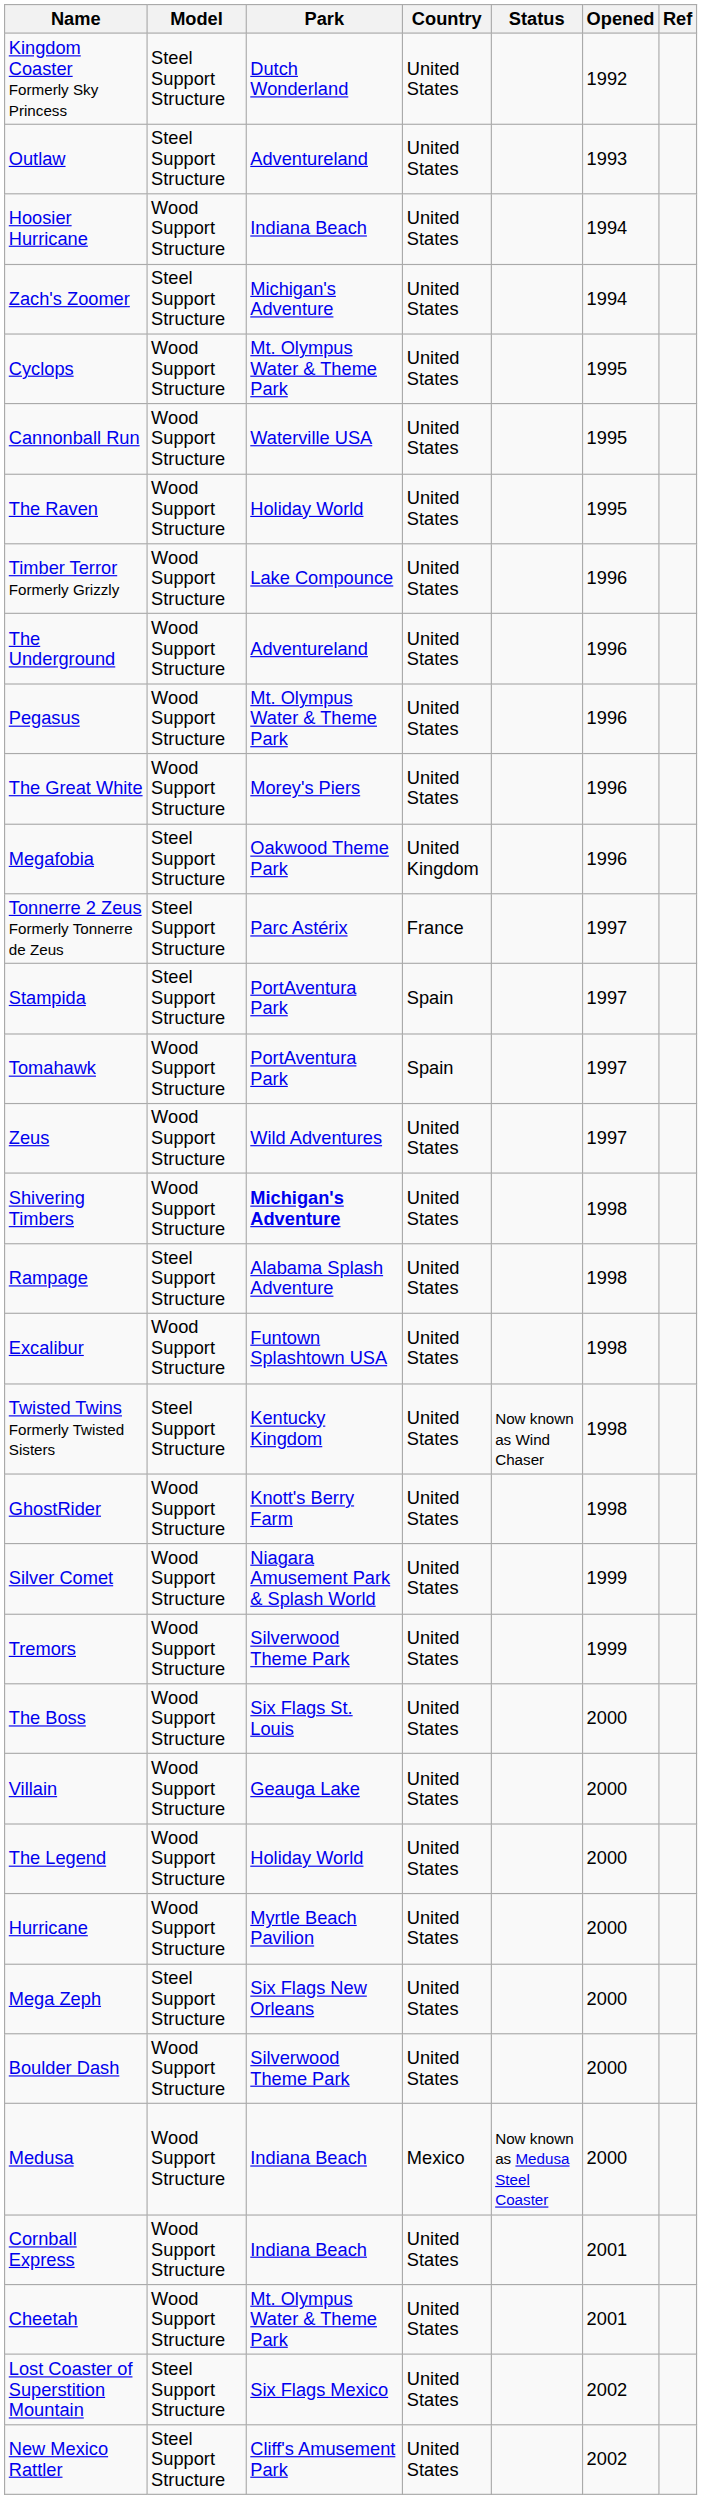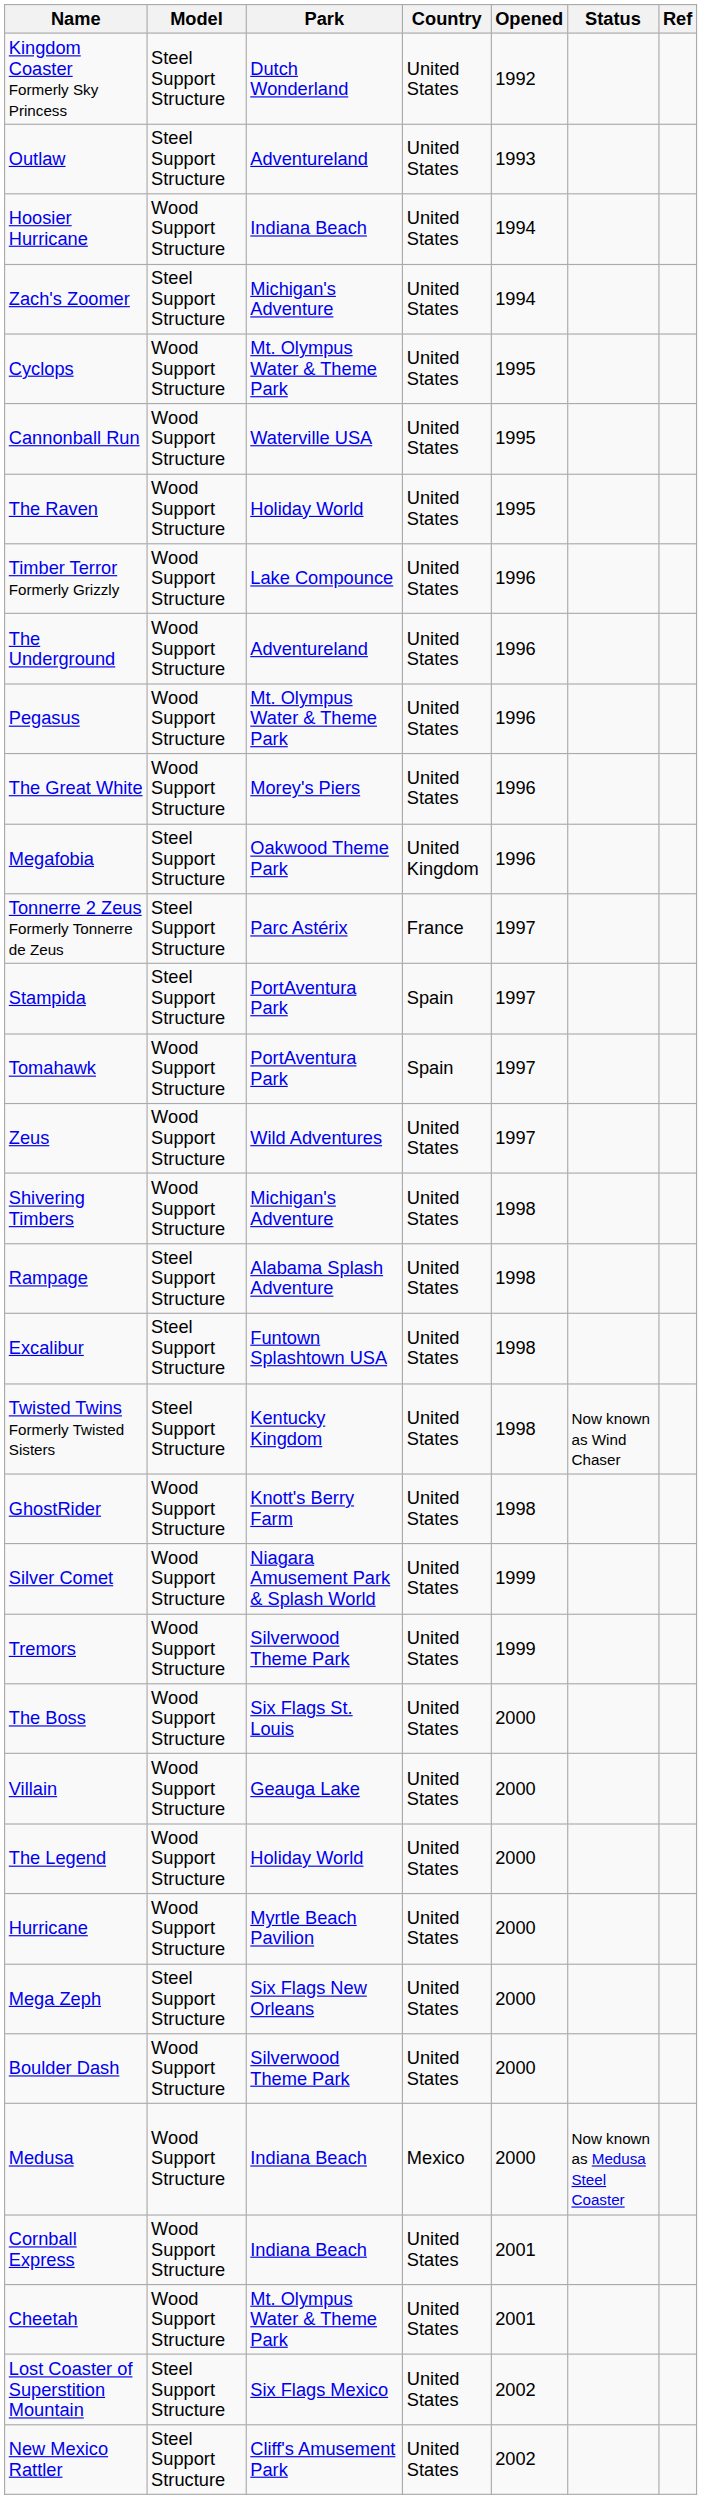 <table class="wikitable sortable">
 <tr>
 <th>Name</th>
 <th>Model</th>
 <th>Park</th>
 <th>Country</th>
+<th>Opened</th>
 <th>Status</th>
-<th>Opened</th>
 <th class="unsortable">Ref</th>
 </tr>
 <tr>
 <td><a href='#'>Kingdom Coaster</a><br><small>Formerly Sky Princess</small></td>
 <td>Steel Support Structure</td>
 <td><a href='#'>Dutch Wonderland</a></td>
 <td> United States</td>
+<td>1992</td>
 <td></td>
-<td>1992</td>
 <td></td>
 </tr>
 <tr>
 <td><a href='#'>Outlaw</a></td>
 <td>Steel Support Structure</td>
 <td><a href='#'>Adventureland</a></td>
 <td> United States</td>
+<td>1993</td>
 <td></td>
-<td>1993</td>
 <td></td>
 </tr>
 <tr>
 <td><a href='#'>Hoosier Hurricane</a></td>
 <td>Wood Support Structure</td>
 <td><a href='#'>Indiana Beach</a></td>
 <td> United States</td>
+<td>1994</td>
 <td></td>
-<td>1994</td>
 <td></td>
 </tr>
 <tr>
 <td><a href='#'>Zach's Zoomer</a></td>
 <td>Steel Support Structure</td>
 <td><a href='#'>Michigan's Adventure</a></td>
 <td> United States</td>
+<td>1994</td>
 <td></td>
-<td>1994</td>
 <td></td>
 </tr>
 <tr>
 <td><a href='#'>Cyclops</a></td>
 <td>Wood Support Structure</td>
 <td><a href='#'>Mt. Olympus Water & Theme Park</a></td>
 <td> United States</td>
+<td>1995</td>
 <td></td>
-<td>1995</td>
 <td></td>
 </tr>
 <tr>
 <td><a href='#'>Cannonball Run</a></td>
 <td>Wood Support Structure</td>
 <td><a href='#'>Waterville USA</a></td>
 <td> United States</td>
+<td>1995</td>
 <td></td>
-<td>1995</td>
 <td></td>
 </tr>
 <tr>
 <td><a href='#'>The Raven</a></td>
 <td>Wood Support Structure</td>
 <td><a href='#'>Holiday World</a></td>
 <td> United States</td>
+<td>1995</td>
 <td></td>
-<td>1995</td>
 <td></td>
 </tr>
 <tr>
 <td><a href='#'>Timber Terror</a><br><small>Formerly Grizzly</small></td>
 <td>Wood Support Structure</td>
 <td><a href='#'>Lake Compounce</a></td>
 <td> United States</td>
+<td>1996</td>
 <td></td>
-<td>1996</td>
 <td></td>
 </tr>
 <tr>
 <td><a href='#'>The Underground</a></td>
 <td>Wood Support Structure</td>
 <td><a href='#'>Adventureland</a></td>
 <td> United States</td>
+<td>1996</td>
 <td></td>
-<td>1996</td>
 <td></td>
 </tr>
 <tr>
 <td><a href='#'>Pegasus</a></td>
 <td>Wood Support Structure</td>
 <td><a href='#'>Mt. Olympus Water & Theme Park</a></td>
 <td> United States</td>
+<td>1996</td>
 <td></td>
-<td>1996</td>
 <td></td>
 </tr>
 <tr>
 <td><a href='#'>The Great White</a></td>
 <td>Wood Support Structure</td>
 <td><a href='#'>Morey's Piers</a></td>
 <td> United States</td>
+<td>1996</td>
 <td></td>
-<td>1996</td>
 <td></td>
 </tr>
 <tr>
 <td><a href='#'>Megafobia</a></td>
 <td>Steel Support Structure</td>
 <td><a href='#'>Oakwood Theme Park</a></td>
 <td> United Kingdom</td>
+<td>1996</td>
 <td></td>
-<td>1996</td>
 <td></td>
 </tr>
 <tr>
 <td><a href='#'>Tonnerre 2 Zeus</a><br><small>Formerly Tonnerre de Zeus</small></td>
 <td>Steel Support Structure</td>
 <td><a href='#'>Parc Astérix</a></td>
 <td> France</td>
+<td>1997</td>
 <td></td>
-<td>1997</td>
 <td></td>
 </tr>
 <tr>
 <td><a href='#'>Stampida</a></td>
 <td>Steel Support Structure</td>
 <td><a href='#'>PortAventura Park</a></td>
 <td> Spain</td>
+<td>1997</td>
 <td></td>
-<td>1997</td>
 <td></td>
 </tr>
 <tr>
 <td><a href='#'>Tomahawk</a></td>
 <td>Wood Support Structure</td>
 <td><a href='#'>PortAventura Park</a></td>
 <td> Spain</td>
+<td>1997</td>
 <td></td>
-<td>1997</td>
 <td></td>
 </tr>
 <tr>
 <td><a href='#'>Zeus</a></td>
 <td>Wood Support Structure</td>
 <td><a href='#'>Wild Adventures</a></td>
 <td> United States</td>
+<td>1997</td>
 <td></td>
-<td>1997</td>
 <td></td>
 </tr>
 <tr>
 <td><a href='#'>Shivering Timbers</a></td>
 <td>Wood Support Structure</td>
-<td><strong><a href='#'>Michigan's Adventure</a></strong></td>
+<td><a href='#'>Michigan's Adventure</a></td>
 <td> United States</td>
+<td>1998</td>
 <td></td>
-<td>1998</td>
 <td></td>
 </tr>
 <tr>
 <td><a href='#'>Rampage</a></td>
 <td>Steel Support Structure</td>
 <td><a href='#'>Alabama Splash Adventure</a></td>
 <td> United States</td>
+<td>1998</td>
 <td></td>
-<td>1998</td>
 <td></td>
 </tr>
 <tr>
 <td><a href='#'>Excalibur</a></td>
-<td>Wood Support Structure</td>
+<td>Steel Support Structure</td>
 <td><a href='#'>Funtown Splashtown USA</a></td>
 <td> United States</td>
+<td>1998</td>
 <td></td>
-<td>1998</td>
 <td></td>
 </tr>
 <tr>
 <td><a href='#'>Twisted Twins</a><br><small>Formerly Twisted Sisters</small></td>
 <td>Steel Support Structure</td>
 <td><a href='#'>Kentucky Kingdom</a></td>
 <td> United States</td>
+<td>1998</td>
 <td><br><small>Now known as Wind Chaser</small></td>
-<td>1998</td>
 <td></td>
 </tr>
 <tr>
 <td><a href='#'>GhostRider</a></td>
 <td>Wood Support Structure</td>
 <td><a href='#'>Knott's Berry Farm</a></td>
 <td> United States</td>
+<td>1998</td>
 <td></td>
-<td>1998</td>
 <td></td>
 </tr>
 <tr>
 <td><a href='#'>Silver Comet</a></td>
 <td>Wood Support Structure</td>
 <td><a href='#'>Niagara Amusement Park & Splash World</a></td>
 <td> United States</td>
+<td>1999</td>
 <td></td>
-<td>1999</td>
 <td></td>
 </tr>
 <tr>
 <td><a href='#'>Tremors</a></td>
 <td>Wood Support Structure</td>
 <td><a href='#'>Silverwood Theme Park</a></td>
 <td> United States</td>
+<td>1999</td>
 <td></td>
-<td>1999</td>
 <td></td>
 </tr>
 <tr>
 <td><a href='#'>The Boss</a></td>
 <td>Wood Support Structure</td>
 <td><a href='#'>Six Flags St. Louis</a></td>
 <td> United States</td>
+<td>2000</td>
 <td></td>
-<td>2000</td>
 <td></td>
 </tr>
 <tr>
 <td><a href='#'>Villain</a></td>
 <td>Wood Support Structure</td>
 <td><a href='#'>Geauga Lake</a></td>
 <td> United States</td>
+<td>2000</td>
 <td></td>
-<td>2000</td>
 <td></td>
 </tr>
 <tr>
 <td><a href='#'>The Legend</a></td>
 <td>Wood Support Structure</td>
 <td><a href='#'>Holiday World</a></td>
 <td> United States</td>
+<td>2000</td>
 <td></td>
-<td>2000</td>
 <td></td>
 </tr>
 <tr>
 <td><a href='#'>Hurricane</a></td>
 <td>Wood Support Structure</td>
 <td><a href='#'>Myrtle Beach Pavilion</a></td>
 <td> United States</td>
+<td>2000</td>
 <td></td>
-<td>2000</td>
 <td></td>
 </tr>
 <tr>
 <td><a href='#'>Mega Zeph</a></td>
 <td>Steel Support Structure</td>
 <td><a href='#'>Six Flags New Orleans</a></td>
 <td> United States</td>
+<td>2000</td>
 <td></td>
-<td>2000</td>
 <td></td>
 </tr>
 <tr>
 <td><a href='#'>Boulder Dash</a></td>
 <td>Wood Support Structure</td>
 <td><a href='#'>Silverwood Theme Park</a></td>
 <td> United States</td>
+<td>2000</td>
 <td></td>
-<td>2000</td>
 <td></td>
 </tr>
 <tr>
 <td><a href='#'>Medusa</a></td>
 <td>Wood Support Structure</td>
 <td><a href='#'>Indiana Beach</a></td>
 <td> Mexico</td>
+<td>2000</td>
 <td><br><small>Now known as <a href='#'>Medusa Steel Coaster</a></small></td>
-<td>2000</td>
 <td></td>
 </tr>
 <tr>
 <td><a href='#'>Cornball Express</a></td>
 <td>Wood Support Structure</td>
 <td><a href='#'>Indiana Beach</a></td>
 <td> United States</td>
+<td>2001</td>
 <td></td>
-<td>2001</td>
 <td></td>
 </tr>
 <tr>
 <td><a href='#'>Cheetah</a></td>
 <td>Wood Support Structure</td>
 <td><a href='#'>Mt. Olympus Water & Theme Park</a></td>
 <td> United States</td>
+<td>2001</td>
 <td></td>
-<td>2001</td>
 <td></td>
 </tr>
 <tr>
 <td><a href='#'>Lost Coaster of Superstition Mountain</a></td>
 <td>Steel Support Structure</td>
 <td><a href='#'>Six Flags Mexico</a></td>
 <td> United States</td>
+<td>2002</td>
 <td></td>
-<td>2002</td>
 <td></td>
 </tr>
 <tr>
 <td><a href='#'>New Mexico Rattler</a></td>
 <td>Steel Support Structure</td>
 <td><a href='#'>Cliff's Amusement Park</a></td>
 <td> United States</td>
+<td>2002</td>
 <td></td>
-<td>2002</td>
 <td></td>
 </tr>
 </table>
